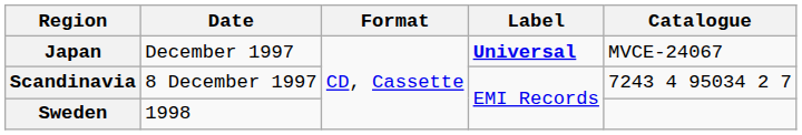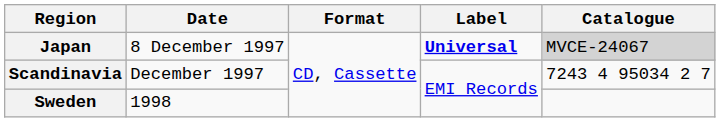 <table class="wikitable plainrowheaders">
 <tr>
 <th scope="col">Region</th>
 <th scope="col">Date</th>
 <th scope="col">Format</th>
 <th scope="col">Label</th>
 <th scope="col">Catalogue</th>
 </tr>
 <tr>
 <th scope="row">Japan</th>
-<td>December 1997</td>
+<td>8 December 1997 </td>
 <td rowspan="3"><a href='#'>CD</a>, <a href='#'>Cassette</a></td>
 <td><strong><a href='#'>Universal</a></strong></td>
-<td>MVCE-24067</td>
+<td style="background: lightgrey;">MVCE-24067</td>
 </tr>
 <tr>
 <th scope="row">Scandinavia</th>
-<td>8 December 1997 </td>
+<td>December 1997</td>
 <td rowspan="2"><a href='#'>EMI Records</a></td>
 <td>7243 4 95034 2 7</td>
 </tr>
 <tr>
 <th scope="row">Sweden</th>
 <td>1998</td>
 <td></td>
 </tr>
 </table>
